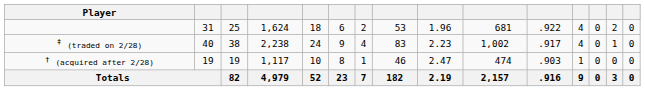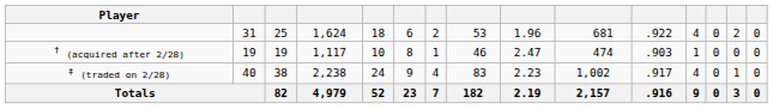 <table class="wikitable sortable" style="width:100%;">
 <tr style="text-align:center; background:#ddd;">
 <th>Player</th>
 <th></th>
 <th></th>
 <th></th>
 <th></th>
 <th></th>
 <th></th>
 <th></th>
 <th></th>
 <th></th>
 <th></th>
 <th></th>
 <th></th>
 <th></th>
 <th></th>
 </tr>
 <tr align=center>
 <td style=white-space:nowrap></td>
 <td>31</td>
 <td>25</td>
 <td>1,624</td>
 <td>18</td>
 <td>6</td>
 <td>2</td>
 <td>  53</td>
 <td>1.96</td>
 <td>   681</td>
 <td>.922</td>
 <td>4</td>
 <td>0</td>
 <td>2</td>
 <td>0</td>
 </tr>
 <tr align=center>
+<td style=white-space:nowrap> <sup>†</sup> <small>(acquired after 2/28)</small></td>
+<td>19</td>
+<td>19</td>
+<td>1,117</td>
+<td>10</td>
+<td>8</td>
+<td>1</td>
+<td>  46</td>
+<td>2.47</td>
+<td>   474</td>
+<td>.903</td>
+<td>1</td>
+<td>0</td>
+<td>0</td>
+<td>0</td>
+</tr>
+<tr align=center>
 <td style=white-space:nowrap><em></em> <sup>‡</sup> <small>(traded on 2/28)</small></td>
 <td>40</td>
 <td>38</td>
 <td>2,238</td>
 <td>24</td>
 <td>9</td>
 <td>4</td>
 <td>  83</td>
 <td>2.23</td>
 <td>1,002</td>
 <td>.917</td>
 <td>4</td>
 <td>0</td>
 <td>1</td>
 <td>0<br></td>
-</tr>
-<tr align=center>
-<td style=white-space:nowrap> <sup>†</sup> <small>(acquired after 2/28)</small></td>
-<td>19</td>
-<td>19</td>
-<td>1,117</td>
-<td>10</td>
-<td>8</td>
-<td>1</td>
-<td>  46</td>
-<td>2.47</td>
-<td>   474</td>
-<td>.903</td>
-<td>1</td>
-<td>0</td>
-<td>0</td>
-<td>0</td>
 </tr>
 <tr class="unsortable">
 <th colspan=2><strong>Totals</strong></th>
 <th><strong>82</strong></th>
 <th><strong>4,979</strong></th>
 <th><strong>52</strong></th>
 <th><strong>23</strong></th>
 <th><strong>7</strong></th>
 <th><strong>182</strong></th>
 <th><strong>2.19</strong></th>
 <th><strong>2,157</strong></th>
 <th><strong>.916</strong></th>
 <th><strong>9</strong></th>
 <th><strong>0</strong></th>
 <th><strong>3</strong></th>
 <th><strong>0</strong></th>
 </tr>
 </table>
